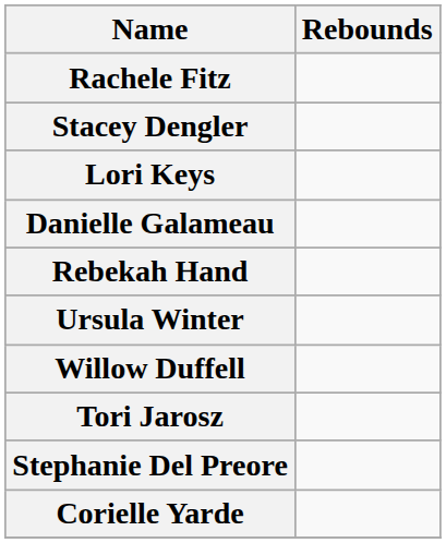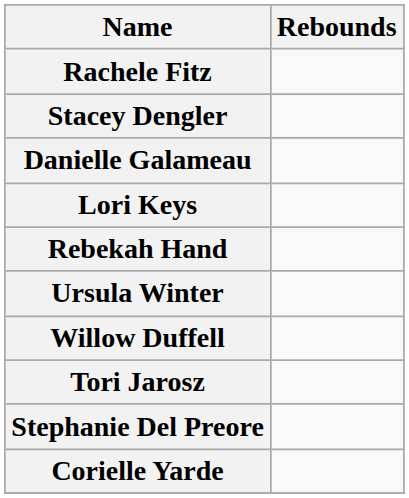 <table class="wikitable">
 <tr>
 <th>Name</th>
 <th>Rebounds</th>
 </tr>
 <tr>
 <th>Rachele Fitz</th>
 <td></td>
 </tr>
 <tr>
 <th>Stacey Dengler</th>
 <td></td>
 </tr>
 <tr>
-<th>Lori Keys</th>
+<th>Danielle Galameau</th>
 <td></td>
 </tr>
 <tr>
-<th>Danielle Galameau</th>
+<th>Lori Keys</th>
 <td></td>
 </tr>
 <tr>
 <th>Rebekah Hand</th>
 <td></td>
 </tr>
 <tr>
 <th>Ursula Winter</th>
 <td></td>
 </tr>
 <tr>
 <th>Willow Duffell</th>
 <td></td>
 </tr>
 <tr>
 <th>Tori Jarosz</th>
 <td></td>
 </tr>
 <tr>
 <th>Stephanie Del Preore</th>
 <td></td>
 </tr>
 <tr>
 <th>Corielle Yarde</th>
 <td></td>
 </tr>
 <tr>
 </tr>
 </table>
